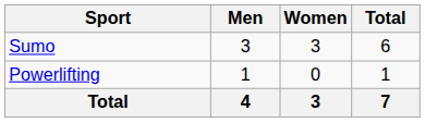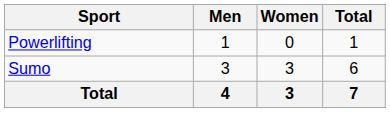 <table class="wikitable sortable" style="text-align:center;">
 <tr>
 <th width=180>Sport</th>
 <th width=55>Men</th>
 <th width=55>Women</th>
 <th width=55>Total</th>
 </tr>
 <tr>
+<td align=left><a href='#'>Powerlifting</a></td>
+<td>1</td>
+<td>0</td>
+<td>1</td>
+</tr>
+<tr>
 <td align=left><a href='#'>Sumo</a></td>
 <td>3</td>
 <td>3</td>
 <td>6</td>
-</tr>
-<tr>
-<td align=left><a href='#'>Powerlifting</a></td>
-<td>1</td>
-<td>0</td>
-<td>1</td>
 </tr>
 <tr>
 <th>Total</th>
 <th>4</th>
 <th>3</th>
 <th>7</th>
 </tr>
 </table>
